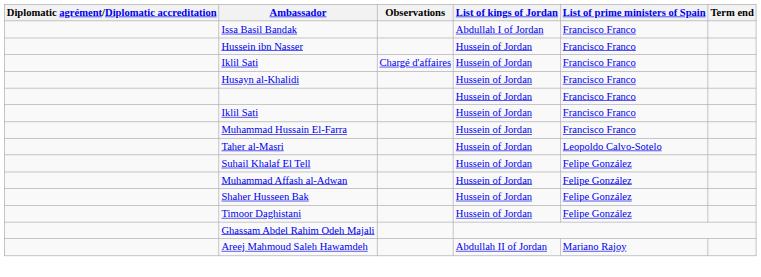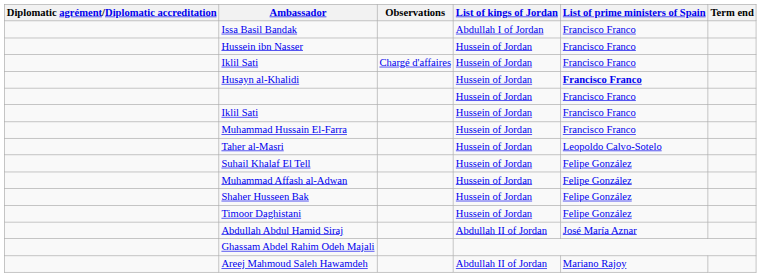 <table class="wikitable sortable">
 <tr>
 <th>Diplomatic <a href='#'>agrément</a>/<a href='#'>Diplomatic accreditation</a></th>
 <th><a href='#'>Ambassador</a></th>
 <th>Observations</th>
 <th><a href='#'>List of kings of Jordan</a></th>
 <th><a href='#'>List of prime ministers of Spain</a></th>
 <th>Term end</th>
 </tr>
 <tr>
 <td></td>
 <td><a href='#'>Issa Basil Bandak</a></td>
 <td></td>
 <td><a href='#'>Abdullah I of Jordan</a></td>
 <td><a href='#'>Francisco Franco</a></td>
 <td></td>
 </tr>
 <tr>
 <td></td>
 <td><a href='#'>Hussein ibn Nasser</a></td>
 <td></td>
 <td><a href='#'>Hussein of Jordan</a></td>
 <td><a href='#'>Francisco Franco</a></td>
 <td></td>
 </tr>
 <tr>
 <td></td>
 <td><a href='#'>Iklil Sati</a></td>
 <td><a href='#'>Chargé d'affaires</a></td>
 <td><a href='#'>Hussein of Jordan</a></td>
 <td><a href='#'>Francisco Franco</a></td>
 <td></td>
 </tr>
 <tr>
 <td></td>
 <td><a href='#'>Husayn al-Khalidi</a></td>
 <td></td>
 <td><a href='#'>Hussein of Jordan</a></td>
-<td><a href='#'>Francisco Franco</a></td>
+<td><strong><a href='#'>Francisco Franco</a></strong></td>
 <td></td>
 </tr>
 <tr>
 <td></td>
 <td></td>
 <td></td>
 <td><a href='#'>Hussein of Jordan</a></td>
 <td><a href='#'>Francisco Franco</a></td>
 <td></td>
 </tr>
 <tr>
 <td></td>
 <td><a href='#'>Iklil Sati</a></td>
 <td></td>
 <td><a href='#'>Hussein of Jordan</a></td>
 <td><a href='#'>Francisco Franco</a></td>
 <td></td>
 </tr>
 <tr>
 <td></td>
 <td><a href='#'>Muhammad Hussain El-Farra</a></td>
 <td></td>
 <td><a href='#'>Hussein of Jordan</a></td>
 <td><a href='#'>Francisco Franco</a></td>
 <td></td>
 </tr>
 <tr>
 <td></td>
 <td><a href='#'>Taher al-Masri</a></td>
 <td></td>
 <td><a href='#'>Hussein of Jordan</a></td>
 <td><a href='#'>Leopoldo Calvo-Sotelo</a></td>
 <td></td>
 </tr>
 <tr>
 <td></td>
 <td><a href='#'>Suhail Khalaf El Tell</a></td>
 <td></td>
 <td><a href='#'>Hussein of Jordan</a></td>
 <td><a href='#'>Felipe González</a></td>
 <td></td>
 </tr>
 <tr>
 <td></td>
 <td><a href='#'>Muhammad Affash al-Adwan</a></td>
 <td></td>
 <td><a href='#'>Hussein of Jordan</a></td>
 <td><a href='#'>Felipe González</a></td>
 <td></td>
 </tr>
 <tr>
 <td></td>
 <td><a href='#'>Shaher Husseen Bak</a></td>
 <td></td>
 <td><a href='#'>Hussein of Jordan</a></td>
 <td><a href='#'>Felipe González</a></td>
 <td></td>
 </tr>
 <tr>
 <td></td>
 <td><a href='#'>Timoor Daghistani</a></td>
 <td></td>
 <td><a href='#'>Hussein of Jordan</a></td>
 <td><a href='#'>Felipe González</a></td>
 <td></td>
 </tr>
 <tr>
 <td></td>
+<td><a href='#'>Abdullah Abdul Hamid Siraj</a></td>
+<td></td>
+<td><a href='#'>Abdullah II of Jordan</a></td>
+<td><a href='#'>José María Aznar</a></td>
+<td></td>
+</tr>
+<tr>
+<td></td>
 <td><a href='#'>Ghassam Abdel Rahim Odeh Majali</a></td>
 <td></td>
 </tr>
 <tr>
 <td></td>
 <td><a href='#'>Areej Mahmoud Saleh Hawamdeh</a></td>
 <td></td>
 <td><a href='#'>Abdullah II of Jordan</a></td>
 <td><a href='#'>Mariano Rajoy</a></td>
 <td></td>
 </tr>
 </table>
